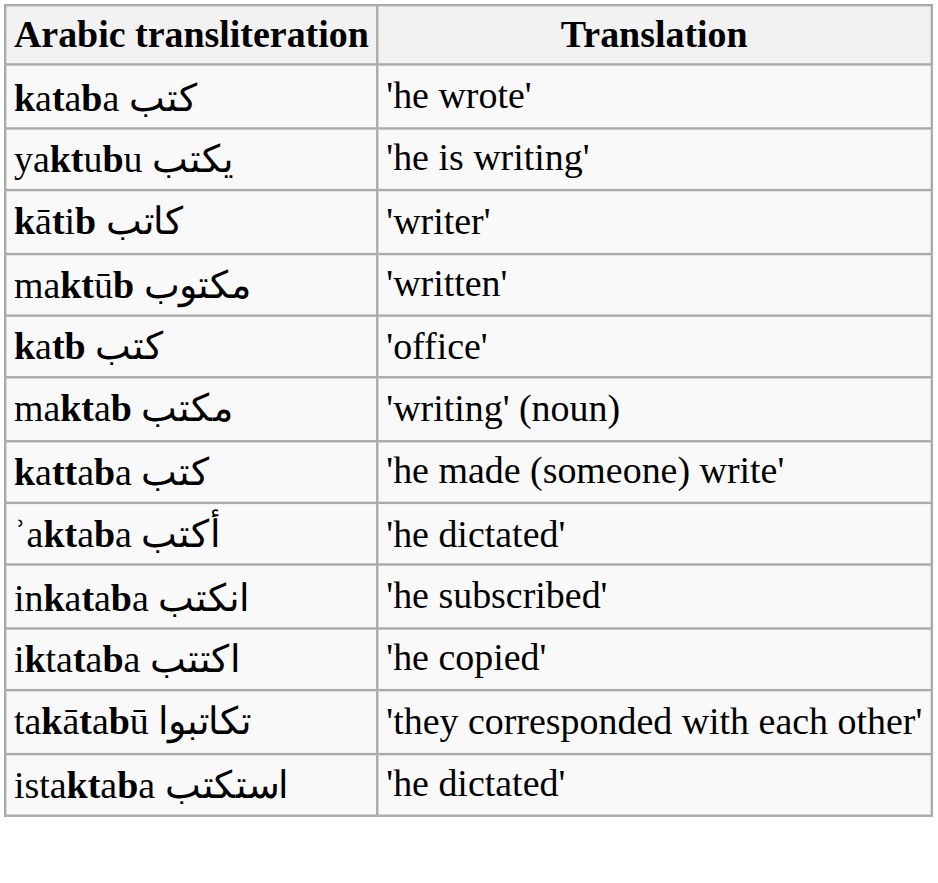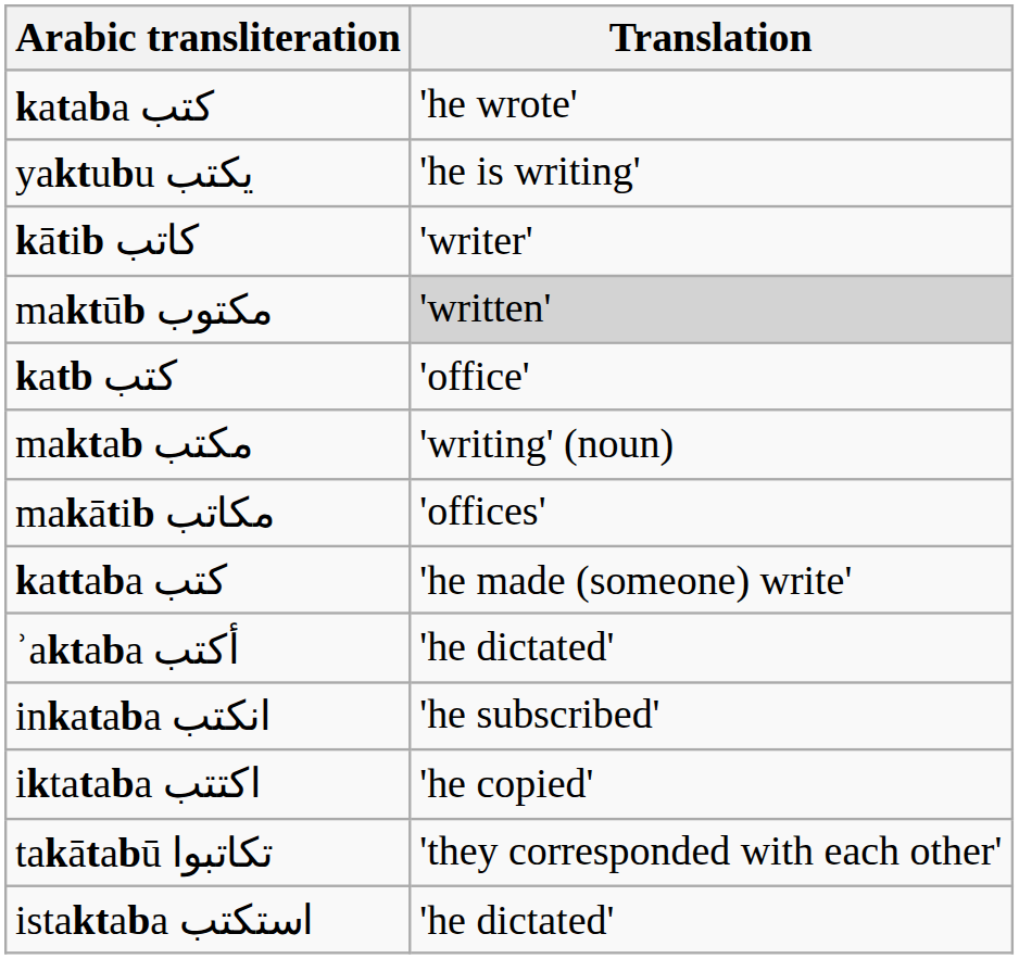 <table class="wikitable">
 <tr>
 <th>Arabic transliteration</th>
 <th>Translation</th>
 </tr>
 <tr>
 <td><strong>k</strong>a<strong>t</strong>a<strong>b</strong>a كتب</td>
 <td>'he wrote'</td>
 </tr>
 <tr>
 <td>ya<strong>kt</strong>u<strong>b</strong>u يكتب</td>
 <td>'he is writing'</td>
 </tr>
 <tr>
 <td><strong>k</strong>ā<strong>t</strong>i<strong>b</strong> كاتب</td>
 <td>'writer'</td>
 </tr>
 <tr>
 <td>ma<strong>kt</strong>ū<strong>b</strong> مكتوب</td>
-<td>'written'</td>
+<td style="background: lightgrey;">'written'</td>
 </tr>
 <tr>
 <td><strong>k</strong>a<strong>tb</strong> كتب</td>
 <td>'office'</td>
 </tr>
 <tr>
 <td>ma<strong>kt</strong>a<strong>b</strong> مكتب</td>
 <td>'writing' (noun)</td>
+</tr>
+<tr>
+<td>ma<strong>k</strong>ā<strong>t</strong>i<strong>b</strong> مكاتب</td>
+<td>'offices'</td>
 </tr>
 <tr>
 <td><strong>k</strong>a<strong>tt</strong>a<strong>b</strong>a كتب</td>
 <td>'he made (someone) write'</td>
 </tr>
 <tr>
 <td>ʾa<strong>kt</strong>a<strong>b</strong>a أكتب</td>
 <td>'he dictated'</td>
 </tr>
 <tr>
 <td>in<strong>k</strong>a<strong>t</strong>a<strong>b</strong>a انكتب</td>
 <td>'he subscribed'</td>
 </tr>
 <tr>
 <td>i<strong>k</strong>ta<strong>t</strong>a<strong>b</strong>a اكتتب</td>
 <td>'he copied'</td>
 </tr>
 <tr>
 <td>ta<strong>k</strong>ā<strong>t</strong>a<strong>b</strong>ū تكاتبوا</td>
 <td>'they corresponded with each other'</td>
 </tr>
 <tr>
 <td>ista<strong>kt</strong>a<strong>b</strong>a استكتب</td>
 <td>'he dictated'</td>
 </tr>
 </table>
